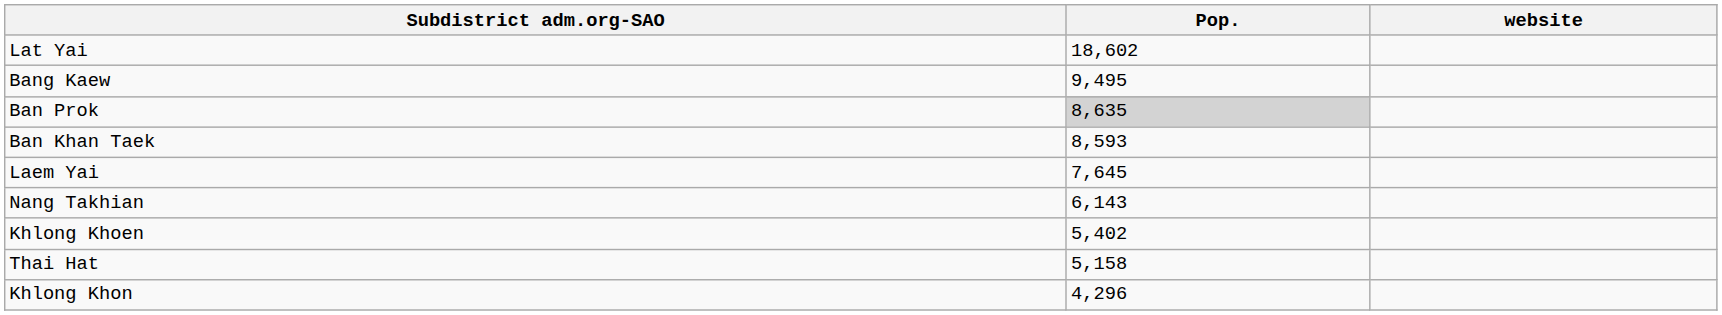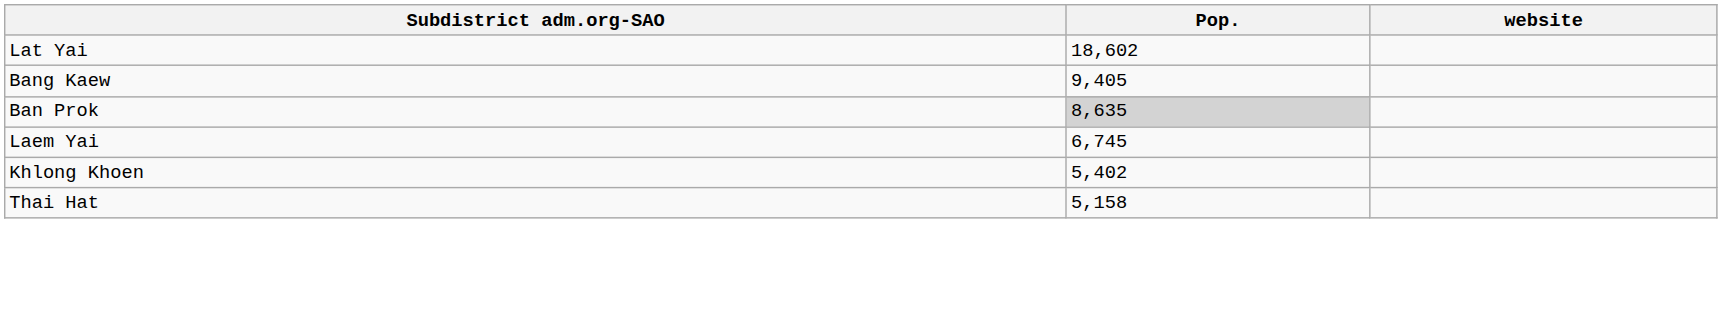 <table class="wikitable" style="width:60%;">
 <tr>
 <th>Subdistrict adm.org-SAO</th>
 <th>Pop.</th>
 <th>website</th>
 </tr>
 <tr>
 <td>Lat Yai</td>
 <td>18,602</td>
 <td></td>
 </tr>
 <tr>
 <td>Bang Kaew</td>
-<td>9,495</td>
+<td>9,405</td>
 <td></td>
 </tr>
 <tr>
 <td>Ban Prok</td>
 <td style="background: lightgrey;">8,635</td>
 <td></td>
 </tr>
 <tr>
-<td>Ban Khan Taek</td>
-<td>8,593</td>
-<td></td>
-</tr>
-<tr>
 <td>Laem Yai</td>
-<td>7,645</td>
-<td></td>
-</tr>
-<tr>
-<td>Nang Takhian</td>
-<td>6,143</td>
+<td>6,745</td>
 <td></td>
 </tr>
 <tr>
 <td>Khlong Khoen</td>
 <td>5,402</td>
 <td></td>
 </tr>
 <tr>
 <td>Thai Hat</td>
 <td>5,158</td>
 <td></td>
 </tr>
-<tr>
-<td>Khlong Khon</td>
-<td>4,296</td>
-<td></td>
-</tr>
 </table>
